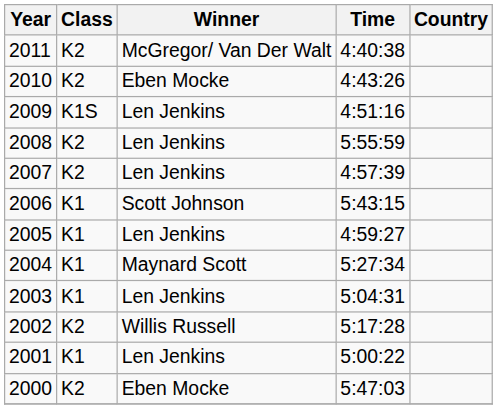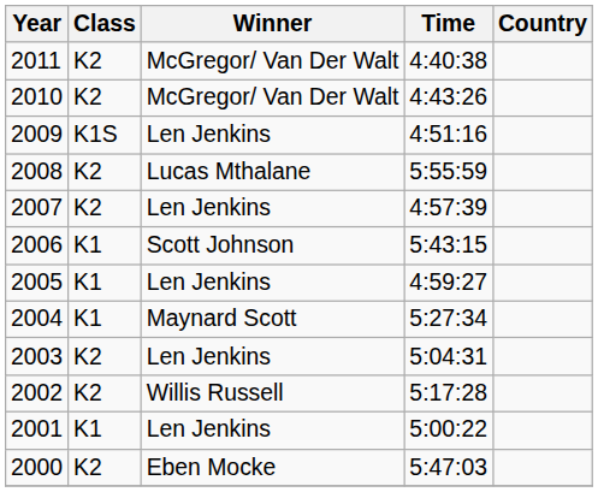 <table class="wikitable">
 <tr>
 <th>Year</th>
 <th>Class</th>
 <th>Winner</th>
 <th>Time</th>
 <th>Country</th>
 </tr>
 <tr>
 <td>2011</td>
 <td>K2</td>
 <td>McGregor/ Van Der Walt</td>
 <td>4:40:38</td>
 <td></td>
 </tr>
 <tr>
 <td>2010</td>
 <td>K2</td>
-<td>Eben Mocke</td>
+<td>McGregor/ Van Der Walt</td>
 <td>4:43:26</td>
 <td></td>
 </tr>
 <tr>
 <td>2009</td>
 <td>K1S</td>
 <td>Len Jenkins</td>
 <td>4:51:16</td>
 <td></td>
 </tr>
 <tr>
 <td>2008</td>
 <td>K2</td>
-<td>Len Jenkins</td>
+<td>Lucas Mthalane</td>
 <td>5:55:59</td>
 <td></td>
 </tr>
 <tr>
 <td>2007</td>
 <td>K2</td>
 <td>Len Jenkins</td>
 <td>4:57:39</td>
 <td></td>
 </tr>
 <tr>
 <td>2006</td>
 <td>K1</td>
 <td>Scott Johnson</td>
 <td>5:43:15</td>
 <td></td>
 </tr>
 <tr>
 <td>2005</td>
 <td>K1</td>
 <td>Len Jenkins</td>
 <td>4:59:27</td>
 <td></td>
 </tr>
 <tr>
 <td>2004</td>
 <td>K1</td>
 <td>Maynard Scott</td>
 <td>5:27:34</td>
 <td></td>
 </tr>
 <tr>
 <td>2003</td>
-<td>K1</td>
+<td>K2</td>
 <td>Len Jenkins</td>
 <td>5:04:31</td>
 <td></td>
 </tr>
 <tr>
 <td>2002</td>
 <td>K2</td>
 <td>Willis Russell</td>
 <td>5:17:28</td>
 <td></td>
 </tr>
 <tr>
 <td>2001</td>
 <td>K1</td>
 <td>Len Jenkins</td>
 <td>5:00:22</td>
 <td></td>
 </tr>
 <tr>
 <td>2000</td>
 <td>K2</td>
 <td>Eben Mocke</td>
 <td>5:47:03</td>
 <td></td>
 </tr>
 <tr>
 </tr>
 </table>
